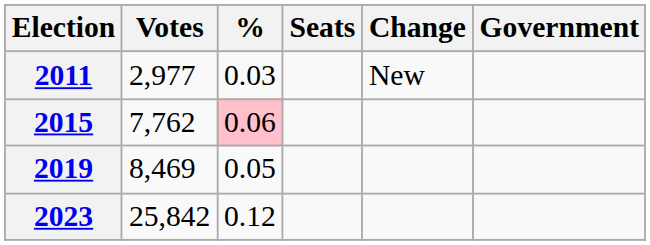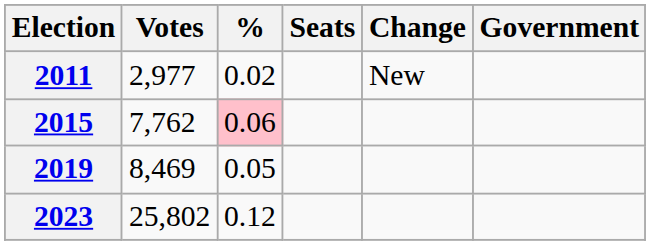 <table class="wikitable">
 <tr>
 <th>Election</th>
 <th>Votes</th>
 <th>%</th>
 <th>Seats</th>
 <th>Change</th>
 <th>Government</th>
 </tr>
 <tr>
 <th><a href='#'>2011</a></th>
 <td>2,977</td>
-<td>0.03</td>
+<td>0.02</td>
 <td></td>
 <td>New</td>
 <td></td>
 </tr>
 <tr>
 <th><a href='#'>2015</a></th>
 <td>7,762</td>
 <td style="background: pink;">0.06</td>
 <td></td>
 <td></td>
 <td></td>
 </tr>
 <tr>
 <th><a href='#'>2019</a></th>
 <td>8,469</td>
 <td>0.05</td>
 <td></td>
 <td></td>
 <td></td>
 </tr>
 <tr>
 <th><a href='#'>2023</a></th>
-<td>25,842</td>
+<td>25,802</td>
 <td>0.12</td>
 <td></td>
 <td></td>
 <td></td>
 </tr>
 </table>
